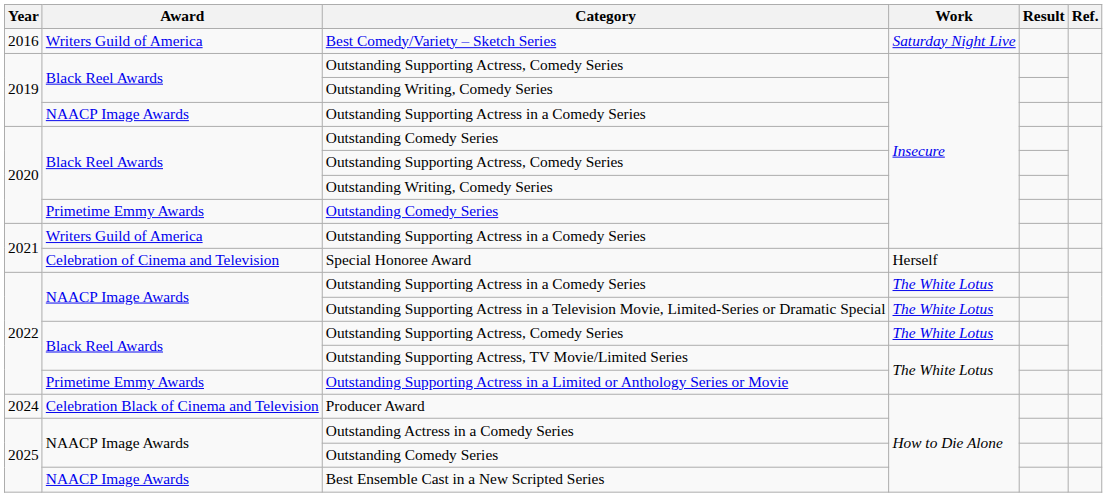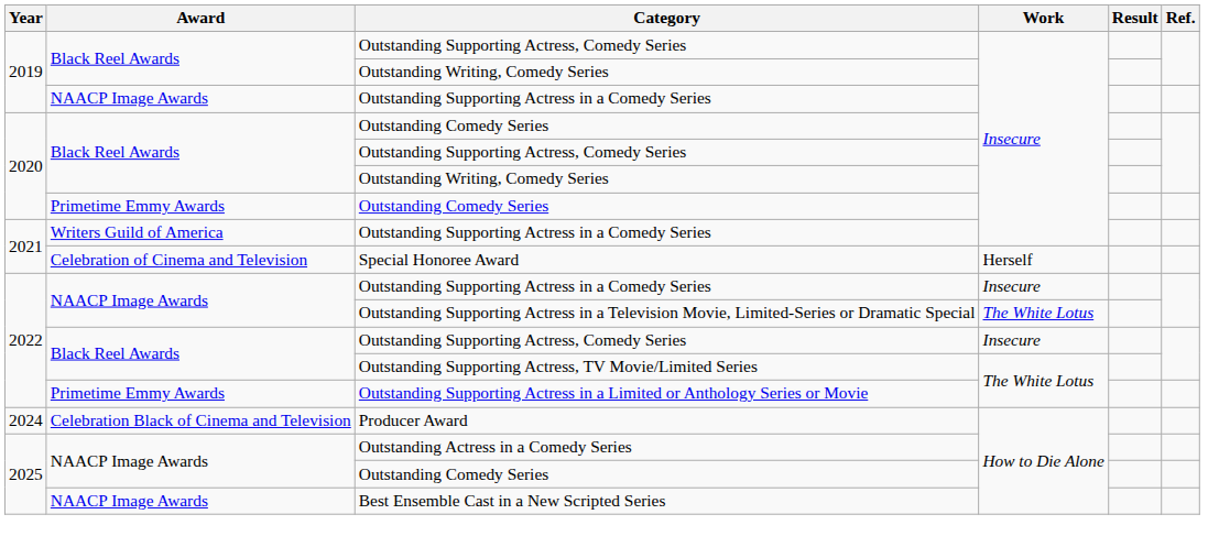 <table class="wikitable">
 <tr>
 <th>Year</th>
 <th>Award</th>
 <th>Category</th>
 <th>Work</th>
 <th>Result</th>
 <th>Ref.</th>
-</tr>
-<tr>
-<td style="text-align:center;">2016</td>
-<td><a href='#'>Writers Guild of America</a></td>
-<td><a href='#'>Best Comedy/Variety – Sketch Series</a></td>
-<td><em><a href='#'>Saturday Night Live</a></em></td>
-<td></td>
-<td style="text-align:center;"></td>
 </tr>
 <tr>
 <td rowspan="3" style="text-align:center;">2019</td>
 <td rowspan="2"><a href='#'>Black Reel Awards</a></td>
 <td>Outstanding Supporting Actress, Comedy Series</td>
 <td rowspan="8"><em><a href='#'>Insecure</a></em></td>
 <td></td>
 <td rowspan="2" style="text-align:center;"></td>
 </tr>
 <tr>
 <td>Outstanding Writing, Comedy Series</td>
 <td></td>
 </tr>
 <tr>
 <td><a href='#'>NAACP Image Awards</a></td>
 <td>Outstanding Supporting Actress in a Comedy Series</td>
 <td></td>
 <td style="text-align:center;"></td>
 </tr>
 <tr>
 <td rowspan="4" style="text-align:center;">2020</td>
 <td rowspan="3"><a href='#'>Black Reel Awards</a></td>
 <td>Outstanding Comedy Series</td>
 <td></td>
 <td rowspan="3" style="text-align:center;"></td>
 </tr>
 <tr>
 <td>Outstanding Supporting Actress, Comedy Series</td>
 <td></td>
 </tr>
 <tr>
 <td>Outstanding Writing, Comedy Series</td>
 <td></td>
 </tr>
 <tr>
 <td><a href='#'>Primetime Emmy Awards</a></td>
 <td><a href='#'>Outstanding Comedy Series</a></td>
 <td></td>
 <td style="text-align:center;"></td>
 </tr>
 <tr>
 <td rowspan="2" style="text-align:center;">2021</td>
 <td><a href='#'>Writers Guild of America</a></td>
 <td>Outstanding Supporting Actress in a Comedy Series</td>
 <td></td>
 <td style="text-align:center;"></td>
 </tr>
 <tr>
 <td><a href='#'>Celebration of Cinema and Television</a></td>
 <td>Special Honoree Award</td>
 <td>Herself</td>
 <td></td>
 <td style="text-align:center;"></td>
 </tr>
 <tr>
 <td rowspan="5" style="text-align:center;">2022</td>
 <td rowspan="2"><a href='#'>NAACP Image Awards</a></td>
 <td>Outstanding Supporting Actress in a Comedy Series</td>
-<td><em><a href='#'>The White Lotus</a></em></td>
+<td><em>Insecure</em></td>
 <td></td>
 <td rowspan="2" style="text-align:center;"></td>
 </tr>
 <tr>
 <td>Outstanding Supporting Actress in a Television Movie, Limited-Series or Dramatic Special</td>
 <td><em><a href='#'>The White Lotus</a></em></td>
 <td></td>
 </tr>
 <tr>
 <td rowspan="2"><a href='#'>Black Reel Awards</a></td>
 <td>Outstanding Supporting Actress, Comedy Series</td>
-<td><em><a href='#'>The White Lotus</a></em></td>
+<td><em>Insecure</em></td>
 <td></td>
 <td rowspan="2" style="text-align:center;"></td>
 </tr>
 <tr>
 <td>Outstanding Supporting Actress, TV Movie/Limited Series</td>
 <td rowspan="2"><em>The White Lotus</em></td>
 <td></td>
 </tr>
 <tr>
 <td><a href='#'>Primetime Emmy Awards</a></td>
 <td><a href='#'>Outstanding Supporting Actress in a Limited or Anthology Series or Movie</a></td>
 <td></td>
 <td style="text-align:center;"></td>
 </tr>
 <tr>
 <td>2024</td>
 <td><a href='#'>Celebration Black of Cinema and Television</a></td>
 <td>Producer Award</td>
 <td rowspan="4"><em>How to Die Alone</em></td>
 <td></td>
 <td></td>
 </tr>
 <tr>
 <td rowspan="3">2025</td>
 <td rowspan="2">NAACP Image Awards</td>
 <td>Outstanding Actress in a Comedy Series</td>
 <td></td>
 <td></td>
 </tr>
 <tr>
 <td>Outstanding Comedy Series</td>
 <td></td>
 <td></td>
 </tr>
 <tr>
 <td><a href='#'>NAACP Image Awards</a></td>
 <td>Best Ensemble Cast in a New Scripted Series</td>
 <td></td>
 <td></td>
 </tr>
 </table>
